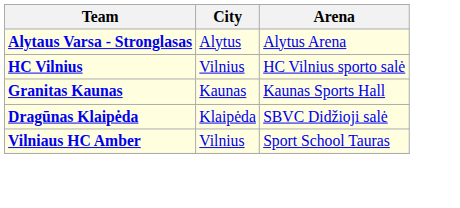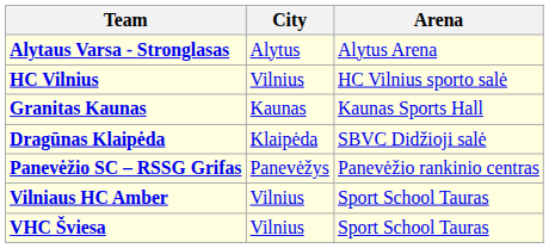 <table class="wikitable sortable">
 <tr>
 <th>Team</th>
 <th>City</th>
 <th>Arena</th>
 </tr>
 <tr bgcolor=ffffe0>
 <td><strong><a href='#'>Alytaus Varsa - Stronglasas</a></strong></td>
 <td><a href='#'>Alytus</a></td>
 <td><a href='#'>Alytus Arena</a></td>
 </tr>
 <tr bgcolor=ffffe0>
 <td><strong><a href='#'>HC Vilnius</a></strong></td>
 <td><a href='#'>Vilnius</a></td>
 <td><a href='#'>HC Vilnius sporto salė</a></td>
 </tr>
 <tr bgcolor=ffffe0>
 <td><strong><a href='#'>Granitas Kaunas</a></strong></td>
 <td><a href='#'>Kaunas</a></td>
 <td><a href='#'>Kaunas Sports Hall</a></td>
 </tr>
 <tr bgcolor=ffffe0>
 <td><strong><a href='#'>Dragūnas Klaipėda</a></strong></td>
 <td><a href='#'>Klaipėda</a></td>
 <td><a href='#'>SBVC Didžioji salė</a></td>
 </tr>
 <tr bgcolor=ffffe0>
+<td><strong><a href='#'>Panevėžio SC – RSSG Grifas</a></strong></td>
+<td><a href='#'>Panevėžys</a></td>
+<td><a href='#'>Panevėžio rankinio centras</a></td>
+</tr>
+<tr bgcolor=ffffe0>
 <td><strong><a href='#'>Vilniaus HC Amber</a></strong></td>
+<td><a href='#'>Vilnius</a></td>
+<td><a href='#'>Sport School Tauras</a></td>
+</tr>
+<tr bgcolor=ffffe0>
+<td><strong><a href='#'>VHC Šviesa</a></strong></td>
 <td><a href='#'>Vilnius</a></td>
 <td><a href='#'>Sport School Tauras</a></td>
 </tr>
 <tr>
 </tr>
 </table>
